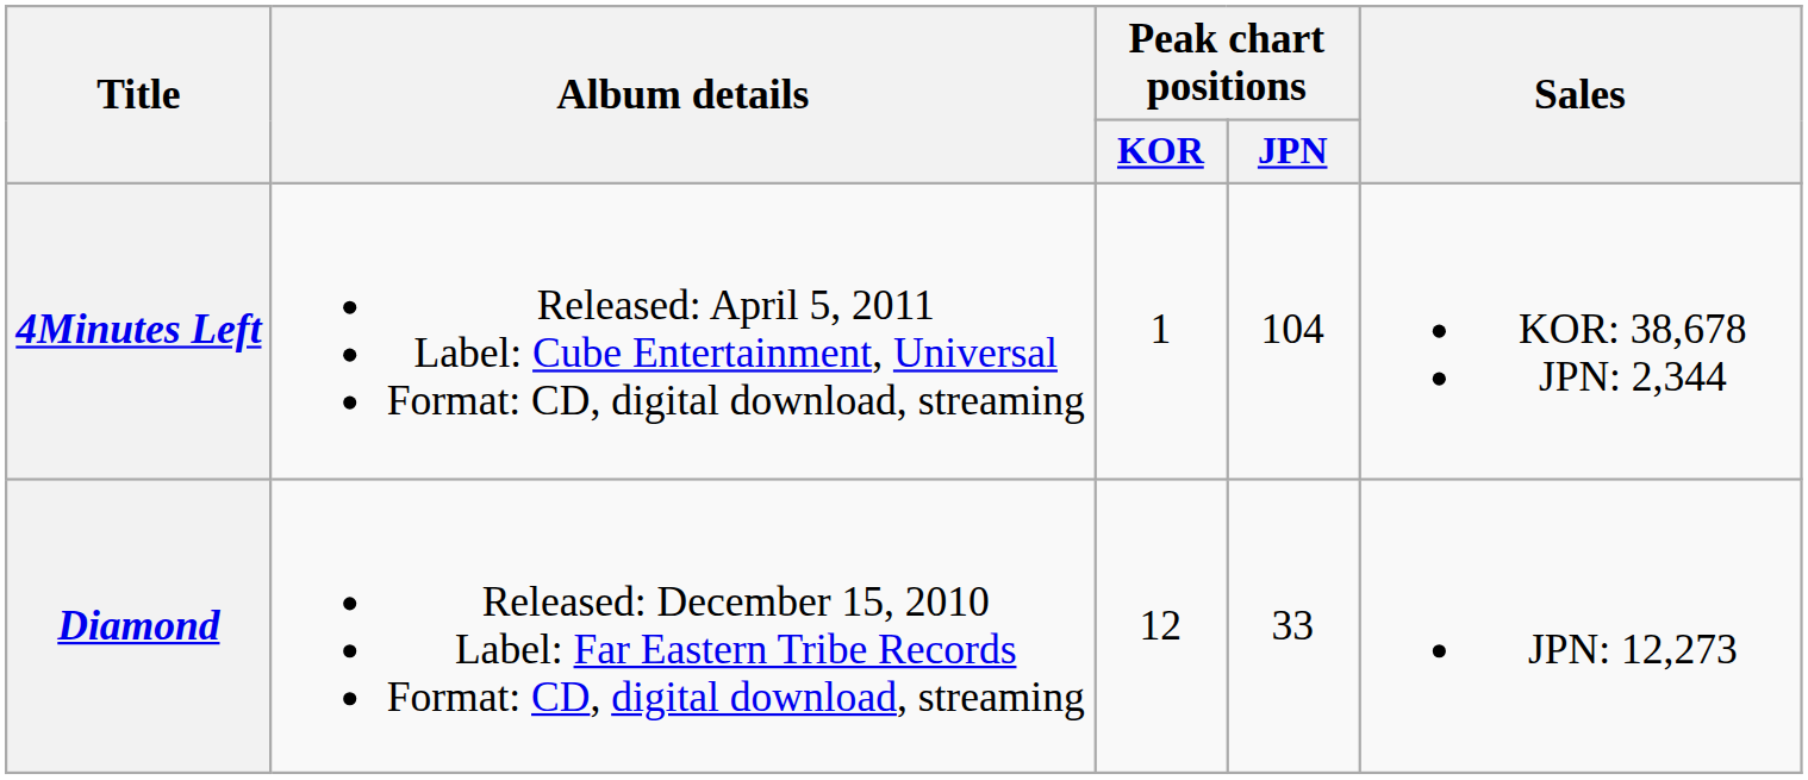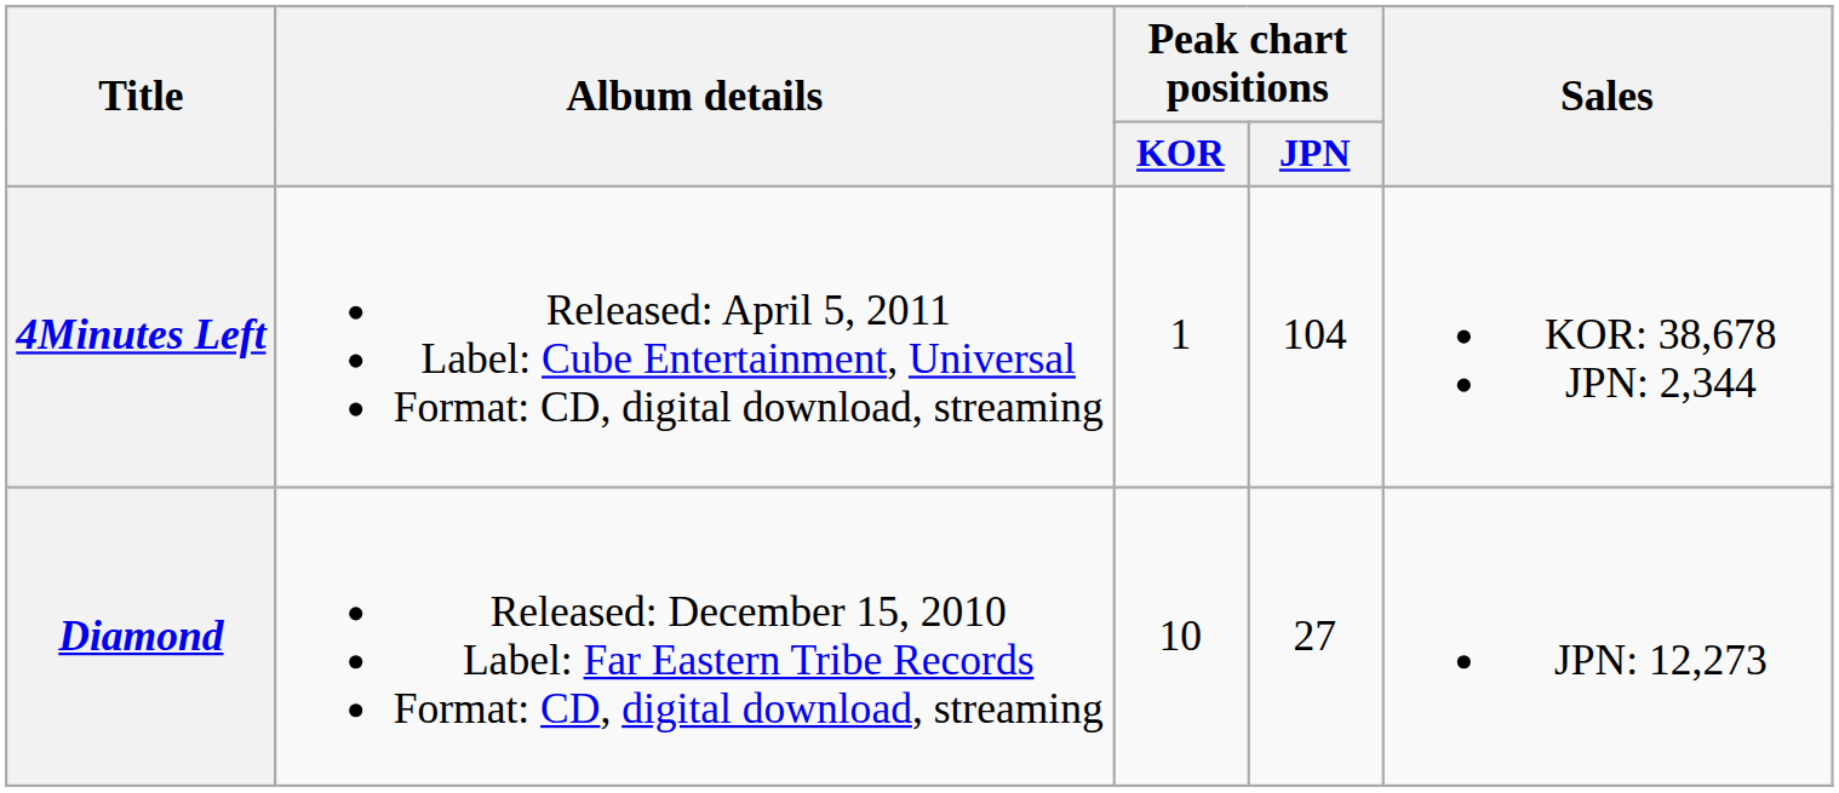 <table class="wikitable plainrowheaders" style="text-align:center;">
 <tr>
 <th scope="col" rowspan="2">Title</th>
 <th scope="col" rowspan="2">Album details</th>
 <th scope="col" colspan="2">Peak chart positions</th>
 <th scope="col" rowspan="2" style="width:10em">Sales</th>
 </tr>
 <tr>
 <th scope="col" style="width:3em;font-size:90%;"><a href='#'>KOR</a><br></th>
 <th scope="col" style="width:3em;font-size:90%;"><a href='#'>JPN</a><br></th>
 </tr>
 <tr>
 <th scope="row"><em><a href='#'>4Minutes Left</a></em></th>
 <td><br><ul><li>Released: April 5, 2011 </li><li>Label: <a href='#'>Cube Entertainment</a>, <a href='#'>Universal</a></li><li>Format: CD, digital download, streaming</li></ul></td>
 <td>1</td>
 <td>104</td>
 <td><br><ul><li>KOR: 38,678</li><li>JPN: 2,344</li></ul></td>
 </tr>
 <tr>
 <th scope="row"><em><a href='#'>Diamond</a></em></th>
 <td><br><ul><li>Released: December 15, 2010 </li><li>Label: <a href='#'>Far Eastern Tribe Records</a></li><li>Format: <a href='#'>CD</a>, <a href='#'>digital download</a>, streaming</li></ul></td>
-<td>12</td>
-<td>33</td>
+<td>10</td>
+<td>27</td>
 <td><br><ul><li>JPN: 12,273</li></ul></td>
 </tr>
 </table>
